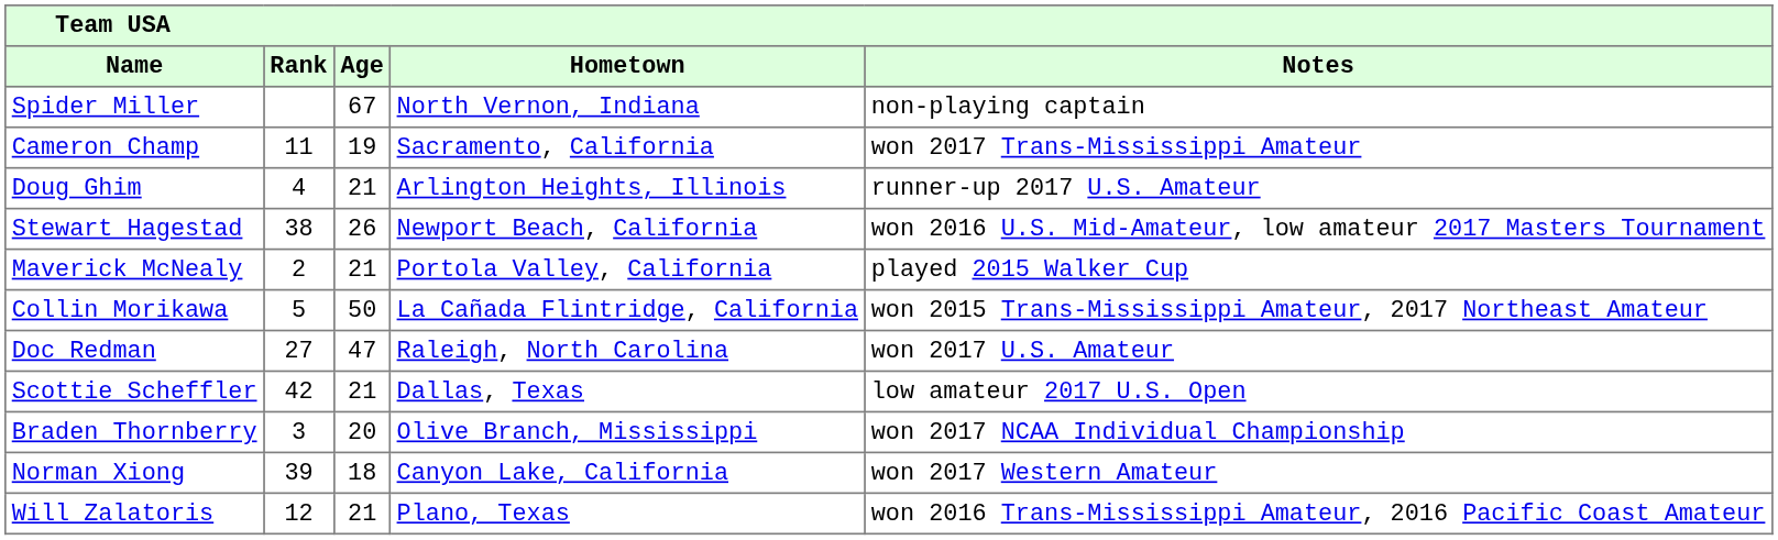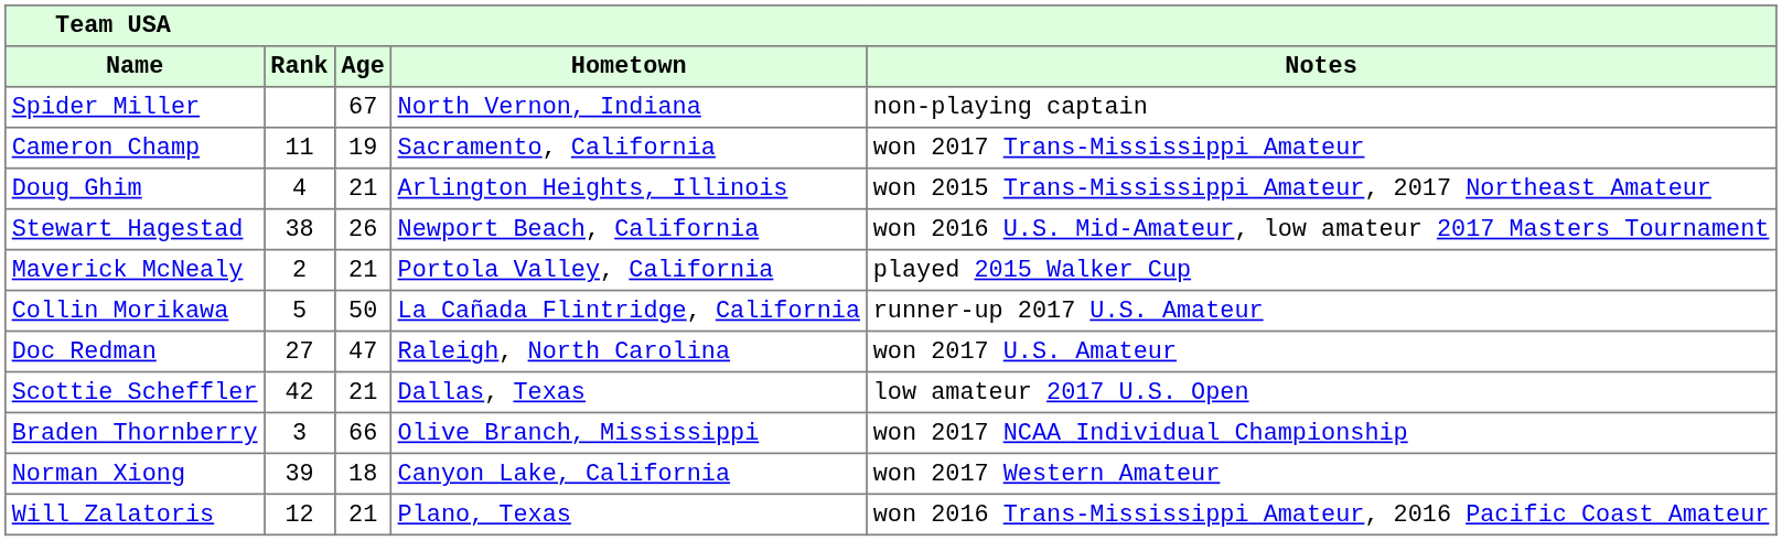 <table border="1" cellpadding="3" style="border-collapse: collapse;">
 <tr style="background:#ddffdd;">
 <td colspan="6">   <strong>Team USA</strong></td>
 </tr>
 <tr style="background:#ddffdd;">
 <th>Name</th>
 <th>Rank</th>
 <th>Age</th>
 <th>Hometown</th>
 <th>Notes</th>
 </tr>
 <tr>
 <td><a href='#'>Spider Miller</a></td>
 <td></td>
 <td align=center>67</td>
 <td><a href='#'>North Vernon, Indiana</a></td>
 <td>non-playing captain</td>
 </tr>
 <tr>
 <td><a href='#'>Cameron Champ</a></td>
 <td align=center>11</td>
 <td align=center>19</td>
 <td><a href='#'>Sacramento</a>, <a href='#'>California</a></td>
 <td>won 2017 <a href='#'>Trans-Mississippi Amateur</a></td>
 </tr>
 <tr>
 <td><a href='#'>Doug Ghim</a></td>
 <td align=center>4</td>
 <td align=center>21</td>
 <td><a href='#'>Arlington Heights, Illinois</a></td>
-<td>runner-up 2017 <a href='#'>U.S. Amateur</a></td>
+<td>won 2015 <a href='#'>Trans-Mississippi Amateur</a>, 2017 <a href='#'>Northeast Amateur</a></td>
 </tr>
 <tr>
 <td><a href='#'>Stewart Hagestad</a></td>
 <td align=center>38</td>
 <td align=center>26</td>
 <td><a href='#'>Newport Beach</a>, <a href='#'>California</a></td>
 <td>won 2016 <a href='#'>U.S. Mid-Amateur</a>, low amateur <a href='#'>2017 Masters Tournament</a></td>
 </tr>
 <tr>
 <td><a href='#'>Maverick McNealy</a></td>
 <td align=center>2</td>
 <td align=center>21</td>
 <td><a href='#'>Portola Valley</a>, <a href='#'>California</a></td>
 <td>played <a href='#'>2015 Walker Cup</a></td>
 </tr>
 <tr>
 <td><a href='#'>Collin Morikawa</a></td>
 <td align=center>5</td>
 <td align=center>50</td>
 <td><a href='#'>La Cañada Flintridge</a>, <a href='#'>California</a></td>
-<td>won 2015 <a href='#'>Trans-Mississippi Amateur</a>, 2017 <a href='#'>Northeast Amateur</a></td>
+<td>runner-up 2017 <a href='#'>U.S. Amateur</a></td>
 </tr>
 <tr>
 <td><a href='#'>Doc Redman</a></td>
 <td align=center>27</td>
 <td align=center>47</td>
 <td><a href='#'>Raleigh</a>, <a href='#'>North Carolina</a></td>
 <td>won 2017 <a href='#'>U.S. Amateur</a></td>
 </tr>
 <tr>
 <td><a href='#'>Scottie Scheffler</a></td>
 <td align=center>42</td>
 <td align=center>21</td>
 <td><a href='#'>Dallas</a>, <a href='#'>Texas</a></td>
 <td>low amateur <a href='#'>2017 U.S. Open</a></td>
 </tr>
 <tr>
 <td><a href='#'>Braden Thornberry</a></td>
 <td align=center>3</td>
-<td align=center>20</td>
+<td align=center>66</td>
 <td><a href='#'>Olive Branch, Mississippi</a></td>
 <td>won 2017 <a href='#'>NCAA Individual Championship</a></td>
 </tr>
 <tr>
 <td><a href='#'>Norman Xiong</a></td>
 <td align=center>39</td>
 <td align=center>18</td>
 <td><a href='#'>Canyon Lake, California</a></td>
 <td>won 2017 <a href='#'>Western Amateur</a></td>
 </tr>
 <tr>
 <td><a href='#'>Will Zalatoris</a></td>
 <td align=center>12</td>
 <td align=center>21</td>
 <td><a href='#'>Plano, Texas</a></td>
 <td>won 2016 <a href='#'>Trans-Mississippi Amateur</a>, 2016 <a href='#'>Pacific Coast Amateur</a></td>
 </tr>
 </table>
